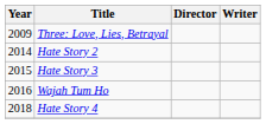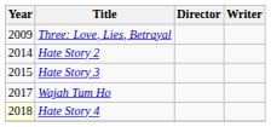 <table class="wikitable">
 <tr>
 <th>Year</th>
 <th>Title</th>
 <th>Director</th>
 <th>Writer</th>
 </tr>
 <tr>
 <td>2009</td>
 <td><em><a href='#'>Three: Love, Lies, Betrayal</a></em></td>
 <td></td>
 <td></td>
 </tr>
 <tr>
 <td>2014</td>
 <td><em><a href='#'>Hate Story 2</a></em></td>
 <td></td>
 <td></td>
 </tr>
 <tr>
 <td>2015</td>
 <td><em><a href='#'>Hate Story 3</a></em></td>
 <td></td>
 <td></td>
 </tr>
 <tr>
-<td>2016</td>
+<td>2017</td>
 <td><em><a href='#'>Wajah Tum Ho</a></em></td>
 <td></td>
 <td></td>
 </tr>
 <tr>
-<td>2018</td>
+<td style="background: lightyellow;">2018</td>
 <td><em><a href='#'>Hate Story 4</a></em></td>
 <td></td>
 <td></td>
 </tr>
 <tr>
 </tr>
 </table>
